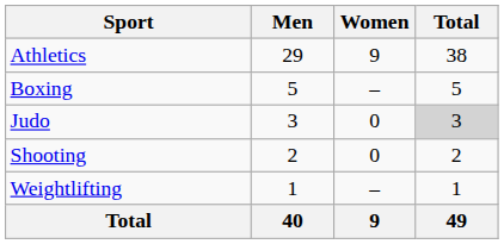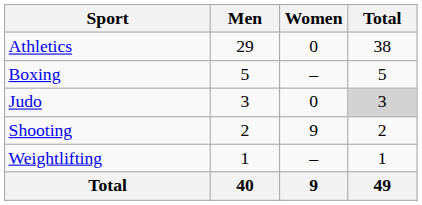 <table class="wikitable sortable" style="text-align:center;">
 <tr>
 <th width=180>Sport</th>
 <th width=55>Men</th>
 <th width=55>Women</th>
 <th width=55>Total</th>
 </tr>
 <tr>
 <td align=left><a href='#'>Athletics</a></td>
 <td>29</td>
-<td>9</td>
+<td>0</td>
 <td>38</td>
 </tr>
 <tr>
 <td align=left><a href='#'>Boxing</a></td>
 <td>5</td>
 <td>–</td>
 <td>5</td>
 </tr>
 <tr>
 <td align=left><a href='#'>Judo</a></td>
 <td>3</td>
 <td>0</td>
 <td style="background: lightgrey;">3</td>
 </tr>
 <tr>
 <td align=left><a href='#'>Shooting</a></td>
 <td>2</td>
-<td>0</td>
+<td>9</td>
 <td>2</td>
 </tr>
 <tr>
 <td align=left><a href='#'>Weightlifting</a></td>
 <td>1</td>
 <td>–</td>
 <td>1</td>
 </tr>
 <tr>
 <th>Total</th>
 <th>40</th>
 <th>9</th>
 <th>49</th>
 </tr>
 </table>
